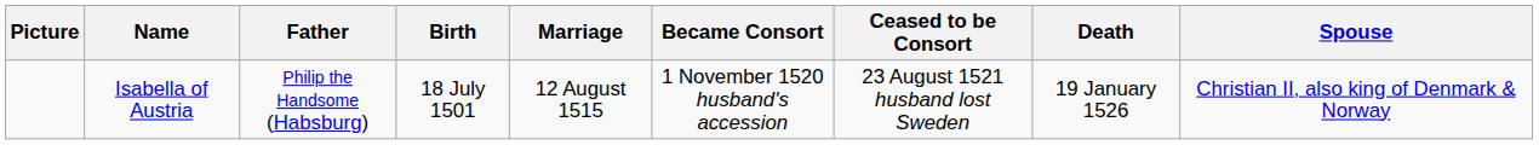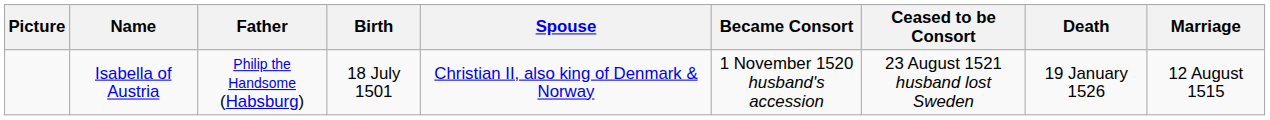 <table style="width:95%;" class="wikitable">
 <tr>
 <th>Picture</th>
 <th>Name</th>
 <th>Father</th>
 <th>Birth</th>
-<th>Marriage</th>
+<th><a href='#'>Spouse</a></th>
 <th>Became Consort</th>
 <th>Ceased to be Consort</th>
 <th>Death</th>
-<th><a href='#'>Spouse</a></th>
+<th>Marriage</th>
 </tr>
 <tr>
 <td align=center></td>
 <td align=center><a href='#'>Isabella of Austria</a><br></td>
 <td align=center><small><a href='#'>Philip the Handsome</a></small> <br>(<a href='#'>Habsburg</a>)</td>
 <td align=center>18 July 1501</td>
-<td align=center>12 August 1515</td>
+<td style="text-align:center;"><a href='#'>Christian II, also king of Denmark & Norway</a></td>
 <td align=center>1 November 1520 <br><em>husband's accession</em></td>
 <td align=center>23 August 1521<br><em>husband lost Sweden</em></td>
 <td style="text-align:center;">19 January 1526</td>
-<td style="text-align:center;"><a href='#'>Christian II, also king of Denmark & Norway</a></td>
+<td align=center>12 August 1515</td>
 </tr>
 </table>
